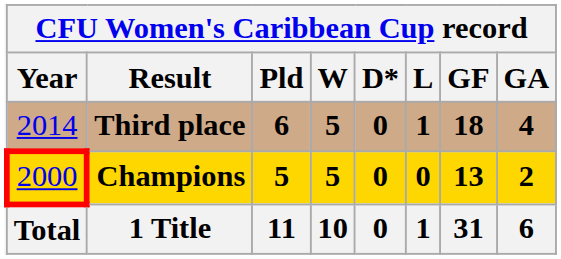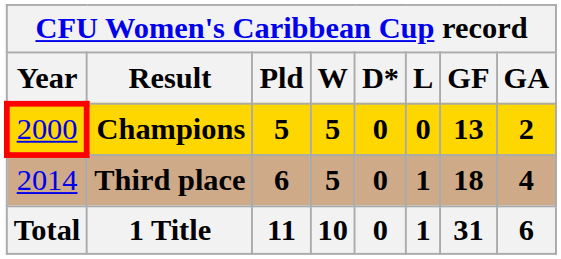 <table class="wikitable" style="text-align: center;">
 <tr>
 <th colspan=8><a href='#'>CFU Women's Caribbean Cup</a> record</th>
 </tr>
 <tr>
 <th>Year</th>
 <th>Result</th>
 <th>Pld</th>
 <th>W</th>
 <th>D*</th>
 <th>L</th>
 <th>GF</th>
 <th>GA</th>
 </tr>
+<tr bgcolor=Gold>
+<td style="border:3px solid red"> <a href='#'>2000</a></td>
+<td><strong>Champions</strong></td>
+<td><strong>5</strong></td>
+<td><strong>5</strong></td>
+<td><strong>0</strong></td>
+<td><strong>0</strong></td>
+<td><strong>13</strong></td>
+<td><strong>2</strong></td>
+</tr>
 <tr bgcolor=#cfaa88>
 <td> <a href='#'>2014</a></td>
 <td><strong>Third place</strong></td>
 <td><strong>6</strong></td>
 <td><strong>5</strong></td>
 <td><strong>0</strong></td>
 <td><strong>1</strong></td>
 <td><strong>18</strong></td>
 <td><strong>4</strong></td>
-</tr>
-<tr bgcolor=Gold>
-<td style="border:3px solid red"> <a href='#'>2000</a></td>
-<td><strong>Champions</strong></td>
-<td><strong>5</strong></td>
-<td><strong>5</strong></td>
-<td><strong>0</strong></td>
-<td><strong>0</strong></td>
-<td><strong>13</strong></td>
-<td><strong>2</strong></td>
 </tr>
 <tr>
 <th>Total</th>
 <th>1 Title</th>
 <th>11</th>
 <th>10</th>
 <th>0</th>
 <th>1</th>
 <th>31</th>
 <th>6</th>
 </tr>
 </table>
